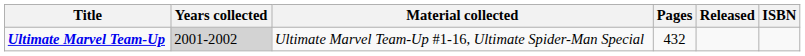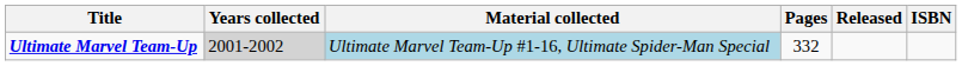 <table class="wikitable sortable" width=99%>
 <tr>
 <th>Title</th>
 <th>Years collected</th>
 <th class="unsortable">Material collected</th>
 <th>Pages</th>
 <th>Released</th>
 <th class="unsortable">ISBN</th>
 </tr>
 <tr>
 <td><strong><em><a href='#'>Ultimate Marvel Team-Up</a></em></strong></td>
 <td style="background: lightgrey;">2001-2002</td>
-<td><em>Ultimate Marvel Team-Up</em> #1-16, <em>Ultimate Spider-Man Special</em></td>
-<td style="text-align: center;">432</td>
+<td style="background: lightblue;"><em>Ultimate Marvel Team-Up</em> #1-16, <em>Ultimate Spider-Man Special</em></td>
+<td style="text-align: center;">332</td>
 <td></td>
 <td></td>
 </tr>
 </table>
